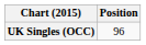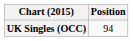 <table class="wikitable plainrowheaders" style="text-align:center">
 <tr>
 <th>Chart (2015)</th>
 <th>Position</th>
 </tr>
 <tr>
 <th scope="row">UK Singles (OCC)</th>
-<td>96</td>
+<td>94</td>
 </tr>
 </table>
